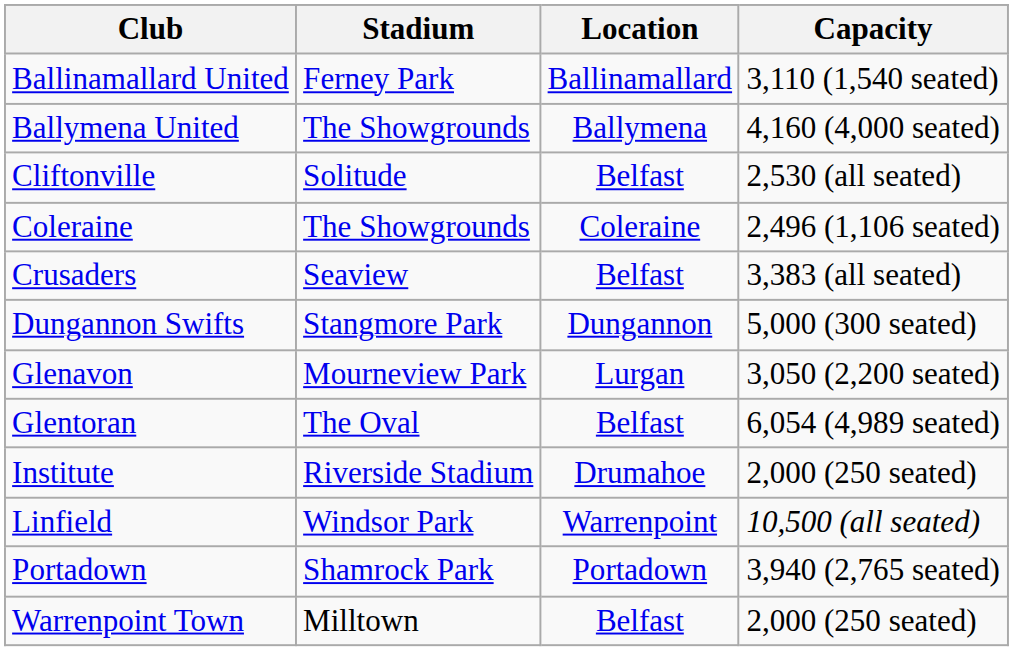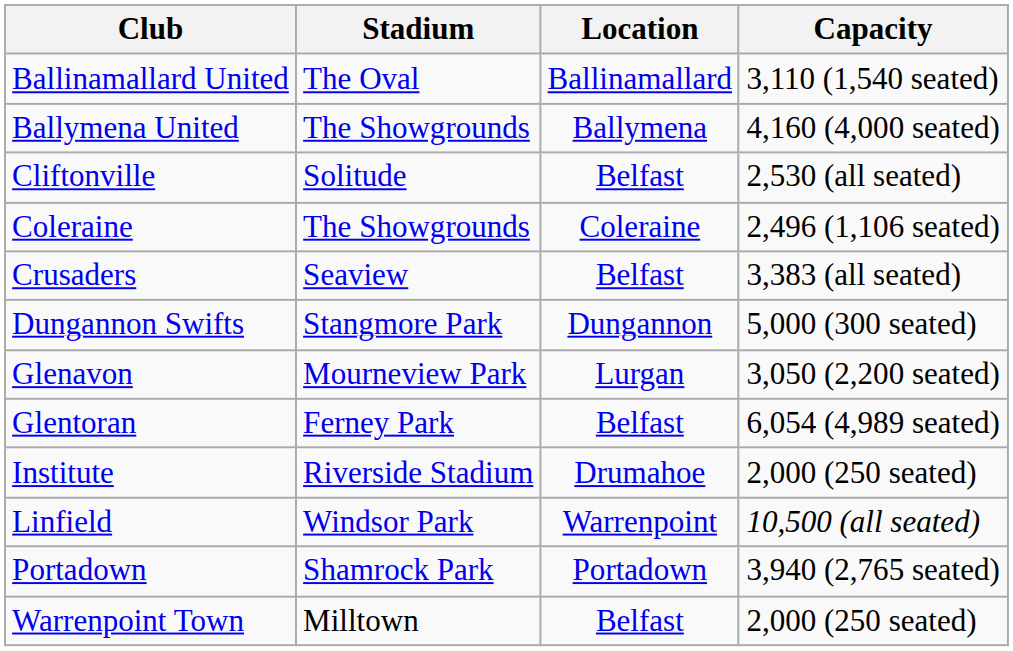 <table class="wikitable sortable">
 <tr>
 <th>Club</th>
 <th>Stadium</th>
 <th>Location</th>
 <th>Capacity</th>
 </tr>
 <tr>
 <td><a href='#'>Ballinamallard United</a></td>
-<td><a href='#'>Ferney Park</a></td>
+<td><a href='#'>The Oval</a></td>
 <td style="text-align:center;"><a href='#'>Ballinamallard</a></td>
 <td>3,110 (1,540 seated)</td>
 </tr>
 <tr>
 <td><a href='#'>Ballymena United</a></td>
 <td><a href='#'>The Showgrounds</a></td>
 <td style="text-align:center;"><a href='#'>Ballymena</a></td>
 <td>4,160 (4,000 seated)</td>
 </tr>
 <tr>
 <td><a href='#'>Cliftonville</a></td>
 <td><a href='#'>Solitude</a></td>
 <td style="text-align:center;"><a href='#'>Belfast</a></td>
 <td>2,530 (all seated)</td>
 </tr>
 <tr>
 <td><a href='#'>Coleraine</a></td>
 <td><a href='#'>The Showgrounds</a></td>
 <td style="text-align:center;"><a href='#'>Coleraine</a></td>
 <td>2,496 (1,106 seated)</td>
 </tr>
 <tr>
 <td><a href='#'>Crusaders</a></td>
 <td><a href='#'>Seaview</a></td>
 <td style="text-align:center;"><a href='#'>Belfast</a></td>
 <td>3,383 (all seated)</td>
 </tr>
 <tr>
 <td><a href='#'>Dungannon Swifts</a></td>
 <td><a href='#'>Stangmore Park</a></td>
 <td style="text-align:center;"><a href='#'>Dungannon</a></td>
 <td>5,000 (300 seated)</td>
 </tr>
 <tr>
 <td><a href='#'>Glenavon</a></td>
 <td><a href='#'>Mourneview Park</a></td>
 <td style="text-align:center;"><a href='#'>Lurgan</a></td>
 <td>3,050 (2,200 seated)</td>
 </tr>
 <tr>
 <td><a href='#'>Glentoran</a></td>
-<td><a href='#'>The Oval</a></td>
+<td><a href='#'>Ferney Park</a></td>
 <td style="text-align:center;"><a href='#'>Belfast</a></td>
 <td>6,054 (4,989 seated)</td>
 </tr>
 <tr>
 <td><a href='#'>Institute</a></td>
 <td><a href='#'>Riverside Stadium</a></td>
 <td style="text-align:center;"><a href='#'>Drumahoe</a></td>
 <td>2,000 (250 seated)</td>
 </tr>
 <tr>
 <td><a href='#'>Linfield</a></td>
 <td><a href='#'>Windsor Park</a></td>
 <td style="text-align:center;"><a href='#'>Warrenpoint</a></td>
 <td><em>10,500 (all seated)</em></td>
 </tr>
 <tr>
 <td><a href='#'>Portadown</a></td>
 <td><a href='#'>Shamrock Park</a></td>
 <td style="text-align:center;"><a href='#'>Portadown</a></td>
 <td>3,940 (2,765 seated)</td>
 </tr>
 <tr>
 <td><a href='#'>Warrenpoint Town</a></td>
 <td>Milltown</td>
 <td style="text-align:center;"><a href='#'>Belfast</a></td>
 <td>2,000 (250 seated)</td>
 </tr>
 </table>
